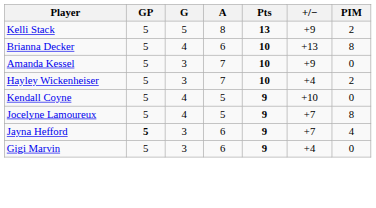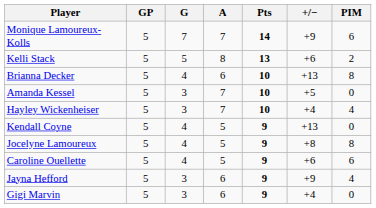 <table class="wikitable sortable" style="text-align:center;">
 <tr>
 <th width="175px">Player</th>
 <th width="50px">GP</th>
 <th width="50px">G</th>
 <th width="50px">A</th>
 <th width="60px">Pts</th>
 <th width="60px">+/−</th>
 <th width="50px">PIM</th>
 </tr>
 <tr>
+<td style="text-align:left;"> <a href='#'>Monique Lamoureux-Kolls</a></td>
+<td>5</td>
+<td>7</td>
+<td>7</td>
+<td><strong>14</strong></td>
+<td>+9</td>
+<td>6</td>
+</tr>
+<tr>
 <td style="text-align:left;"> <a href='#'>Kelli Stack</a></td>
 <td>5</td>
 <td>5</td>
 <td>8</td>
 <td><strong>13</strong></td>
-<td>+9</td>
+<td>+6</td>
 <td>2</td>
 </tr>
 <tr>
 <td style="text-align:left;"> <a href='#'>Brianna Decker</a></td>
 <td>5</td>
 <td>4</td>
 <td>6</td>
 <td><strong>10</strong></td>
 <td>+13</td>
 <td>8</td>
 </tr>
 <tr>
 <td style="text-align:left;"> <a href='#'>Amanda Kessel</a></td>
 <td>5</td>
 <td>3</td>
 <td>7</td>
 <td><strong>10</strong></td>
-<td>+9</td>
+<td>+5</td>
 <td>0</td>
 </tr>
 <tr>
 <td style="text-align:left;"> <a href='#'>Hayley Wickenheiser</a></td>
 <td>5</td>
 <td>3</td>
 <td>7</td>
 <td><strong>10</strong></td>
 <td>+4</td>
-<td>2</td>
+<td>4</td>
 </tr>
 <tr>
 <td style="text-align:left;"> <a href='#'>Kendall Coyne</a></td>
 <td>5</td>
 <td>4</td>
 <td>5</td>
 <td><strong>9</strong></td>
-<td>+10</td>
+<td>+13</td>
 <td>0</td>
 </tr>
 <tr>
 <td style="text-align:left;"> <a href='#'>Jocelyne Lamoureux</a></td>
 <td>5</td>
 <td>4</td>
 <td>5</td>
 <td><strong>9</strong></td>
-<td>+7</td>
+<td>+8</td>
 <td>8</td>
 </tr>
 <tr>
+<td style="text-align:left;"> <a href='#'>Caroline Ouellette</a></td>
+<td>5</td>
+<td>4</td>
+<td>5</td>
+<td><strong>9</strong></td>
+<td>+6</td>
+<td>6</td>
+</tr>
+<tr>
 <td style="text-align:left;"> <a href='#'>Jayna Hefford</a></td>
-<td><strong>5</strong></td>
+<td>5</td>
 <td>3</td>
 <td>6</td>
 <td><strong>9</strong></td>
-<td>+7</td>
+<td>+9</td>
 <td>4</td>
 </tr>
 <tr>
 <td style="text-align:left;"> <a href='#'>Gigi Marvin</a></td>
 <td>5</td>
 <td>3</td>
 <td>6</td>
 <td><strong>9</strong></td>
 <td>+4</td>
 <td>0</td>
 </tr>
 </table>
